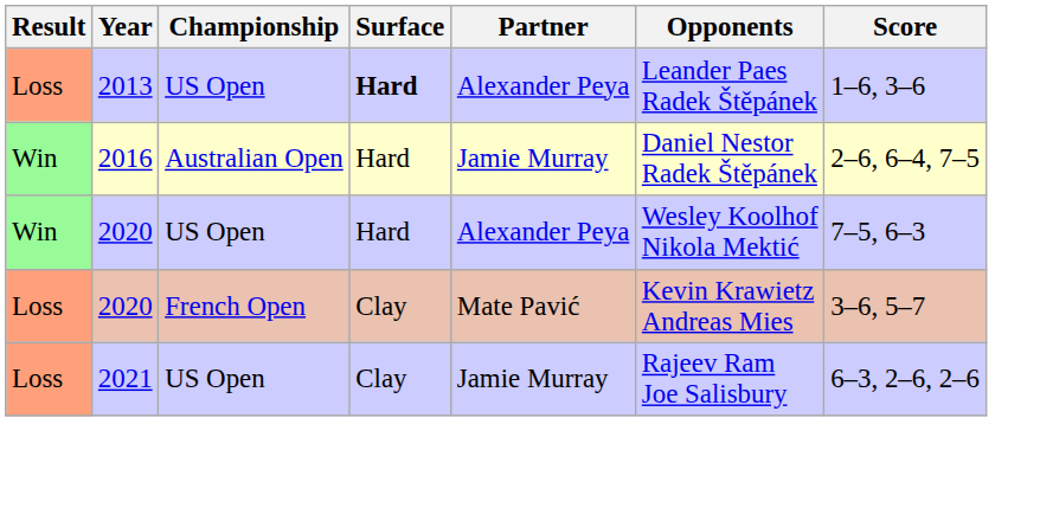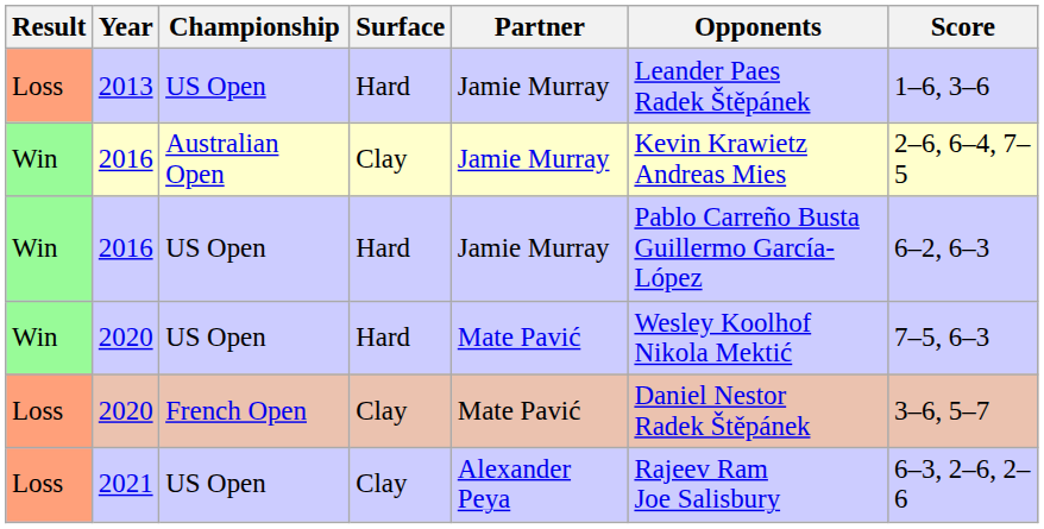 <table class="sortable wikitable">
 <tr>
 <th>Result</th>
 <th>Year</th>
 <th>Championship</th>
 <th>Surface</th>
 <th>Partner</th>
 <th>Opponents</th>
 <th class="unsortable">Score</th>
 </tr>
 <tr bgcolor=CCCCFF>
 <td style="background:#ffa07a;">Loss</td>
 <td><a href='#'>2013</a></td>
 <td><a href='#'>US Open</a></td>
-<td><strong>Hard</strong></td>
-<td> <a href='#'>Alexander Peya</a></td>
+<td>Hard</td>
+<td> Jamie Murray</td>
 <td> <a href='#'>Leander Paes</a><br> <a href='#'>Radek Štěpánek</a></td>
 <td>1–6, 3–6</td>
 </tr>
 <tr bgcolor=FFFFCC>
 <td style="background:#98fb98;">Win</td>
 <td><a href='#'>2016</a></td>
 <td><a href='#'>Australian Open</a></td>
+<td>Clay</td>
+<td> <a href='#'>Jamie Murray</a></td>
+<td> <a href='#'>Kevin Krawietz</a><br> <a href='#'>Andreas Mies</a></td>
+<td>2–6, 6–4, 7–5</td>
+</tr>
+<tr bgcolor=CCCCFF>
+<td style="background:#98fb98;">Win</td>
+<td><a href='#'>2016</a></td>
+<td>US Open</td>
 <td>Hard</td>
-<td> <a href='#'>Jamie Murray</a></td>
-<td> <a href='#'>Daniel Nestor</a><br> <a href='#'>Radek Štěpánek</a></td>
-<td>2–6, 6–4, 7–5</td>
+<td> Jamie Murray</td>
+<td> <a href='#'>Pablo Carreño Busta</a><br> <a href='#'>Guillermo García-López</a></td>
+<td>6–2, 6–3</td>
 </tr>
 <tr bgcolor=CCCCFF>
 <td style="background:#98fb98;">Win</td>
 <td><a href='#'>2020</a></td>
 <td>US Open</td>
 <td>Hard</td>
-<td> <a href='#'>Alexander Peya</a></td>
+<td> <a href='#'>Mate Pavić</a></td>
 <td> <a href='#'>Wesley Koolhof</a><br> <a href='#'>Nikola Mektić</a></td>
 <td>7–5, 6–3</td>
 </tr>
 <tr bgcolor=ebc2af>
 <td style="background:#ffa07a;">Loss</td>
 <td><a href='#'>2020</a></td>
 <td><a href='#'>French Open</a></td>
 <td>Clay</td>
 <td> Mate Pavić</td>
-<td> <a href='#'>Kevin Krawietz</a><br> <a href='#'>Andreas Mies</a></td>
+<td> <a href='#'>Daniel Nestor</a><br> <a href='#'>Radek Štěpánek</a></td>
 <td>3–6, 5–7</td>
 </tr>
 <tr bgcolor=CCCCFF>
 <td style="background:#ffa07a;">Loss</td>
 <td><a href='#'>2021</a></td>
 <td>US Open</td>
 <td>Clay</td>
-<td> Jamie Murray</td>
+<td> <a href='#'>Alexander Peya</a></td>
 <td> <a href='#'>Rajeev Ram</a><br> <a href='#'>Joe Salisbury</a></td>
 <td>6–3, 2–6, 2–6</td>
 </tr>
 </table>
